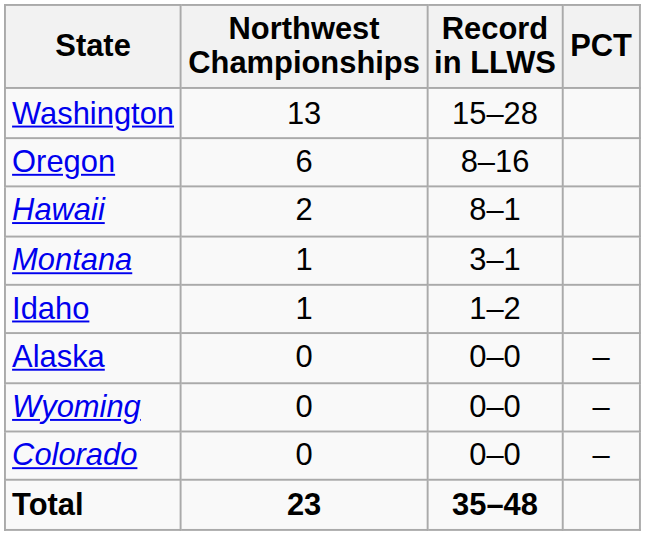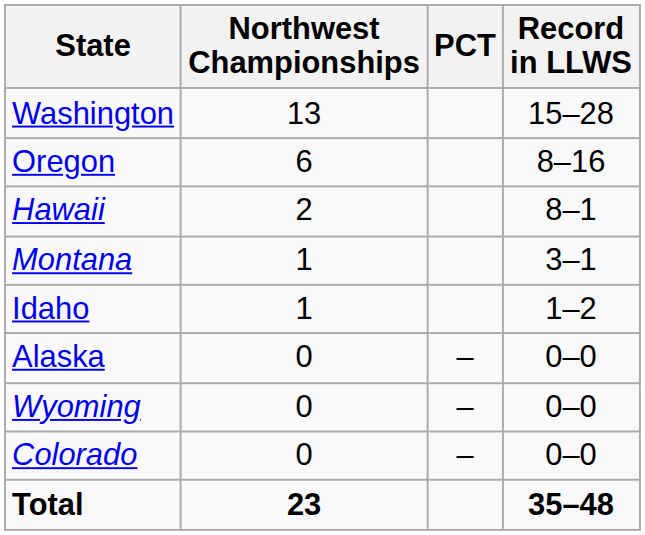 <table class="wikitable">
 <tr>
 <th>State</th>
 <th>Northwest<br>Championships</th>
+<th>PCT</th>
 <th>Record<br>in LLWS</th>
-<th>PCT</th>
 </tr>
 <tr>
 <td> <a href='#'>Washington</a></td>
 <td align=center>13</td>
+<td align=center></td>
 <td align=center>15–28</td>
-<td align=center></td>
 </tr>
 <tr>
 <td> <a href='#'>Oregon</a></td>
 <td align=center>6</td>
+<td align=center></td>
 <td align=center>8–16</td>
-<td align=center></td>
 </tr>
 <tr>
 <td> <em><a href='#'>Hawaii</a></em></td>
 <td align=center>2</td>
+<td align=center></td>
 <td align=center>8–1</td>
-<td align=center></td>
 </tr>
 <tr>
 <td><em> <a href='#'>Montana</a></em></td>
 <td align=center>1</td>
+<td align=center></td>
 <td align=center>3–1</td>
-<td align=center></td>
 </tr>
 <tr>
 <td> <a href='#'>Idaho</a></td>
 <td align=center>1</td>
+<td align=center></td>
 <td align=center>1–2</td>
-<td align=center></td>
 </tr>
 <tr>
 <td> <a href='#'>Alaska</a></td>
 <td align=center>0</td>
+<td align=center>–</td>
 <td align=center>0–0</td>
-<td align=center>–</td>
 </tr>
 <tr>
 <td><em> <a href='#'>Wyoming</a></em></td>
 <td align=center>0</td>
+<td align=center>–</td>
 <td align=center>0–0</td>
-<td align=center>–</td>
 </tr>
 <tr>
 <td> <em><a href='#'>Colorado</a></em></td>
 <td align=center>0</td>
+<td align=center>–</td>
 <td align=center>0–0</td>
-<td align=center>–</td>
 </tr>
 <tr>
 <td><strong>Total</strong></td>
 <td align=center><strong>23</strong></td>
+<td align=center><strong></strong></td>
 <td align=center><strong>35–48</strong></td>
-<td align=center><strong></strong></td>
 </tr>
 </table>
